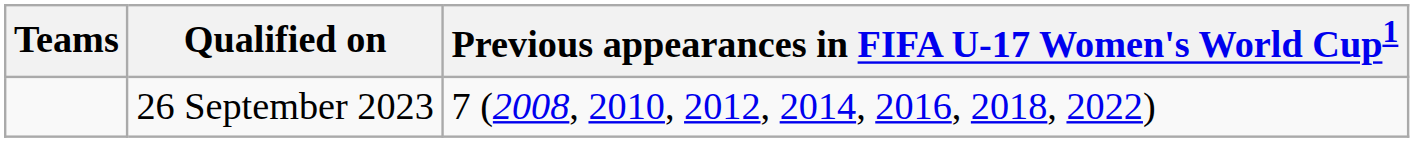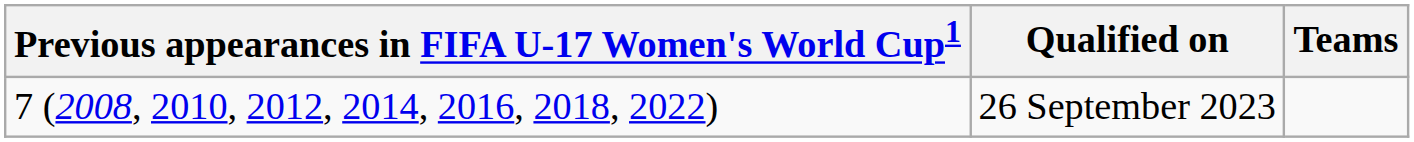 <table class="wikitable sortable">
 <tr>
+<th data-sort-type="number">Previous appearances in <a href='#'>FIFA U-17 Women's World Cup</a><sup><strong><a href='#'>1</a></strong></sup></th>
+<th>Qualified on</th>
 <th>Teams</th>
-<th>Qualified on</th>
-<th data-sort-type="number">Previous appearances in <a href='#'>FIFA U-17 Women's World Cup</a><sup><strong><a href='#'>1</a></strong></sup></th>
 </tr>
 <tr>
+<td>7 (<em><a href='#'>2008</a></em>, <a href='#'>2010</a>, <a href='#'>2012</a>, <a href='#'>2014</a>, <a href='#'>2016</a>, <a href='#'>2018</a>, <a href='#'>2022</a>)</td>
+<td>26 September 2023</td>
 <td></td>
-<td>26 September 2023</td>
-<td>7 (<em><a href='#'>2008</a></em>, <a href='#'>2010</a>, <a href='#'>2012</a>, <a href='#'>2014</a>, <a href='#'>2016</a>, <a href='#'>2018</a>, <a href='#'>2022</a>)</td>
 </tr>
 </table>
